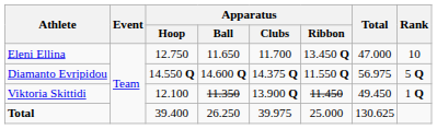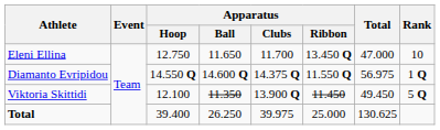 <table class=wikitable style="font-size:90%">
 <tr>
 <th rowspan=2>Athlete</th>
 <th rowspan=2>Event</th>
 <th colspan=4>Apparatus</th>
 <th rowspan=2>Total</th>
 <th rowspan=2>Rank</th>
 </tr>
 <tr style="font-size:95%;">
 <th>Hoop</th>
 <th>Ball</th>
 <th>Clubs</th>
 <th>Ribbon</th>
 </tr>
 <tr align=center>
 <td align=left><a href='#'>Eleni Ellina</a></td>
 <td align=left rowspan=4><a href='#'>Team</a></td>
 <td>12.750</td>
 <td>11.650</td>
 <td>11.700</td>
 <td>13.450 <strong>Q</strong></td>
 <td>47.000</td>
 <td>10</td>
 </tr>
 <tr align=center>
 <td align=left><a href='#'>Diamanto Evripidou</a></td>
 <td>14.550 <strong>Q</strong></td>
 <td>14.600 <strong>Q</strong></td>
 <td>14.375 <strong>Q</strong></td>
 <td>11.550 <strong>Q</strong></td>
 <td>56.975</td>
-<td>5 <strong>Q</strong></td>
+<td>1 <strong>Q</strong></td>
 </tr>
 <tr align=center>
 <td align=left><a href='#'>Viktoria Skittidi</a></td>
 <td>12.100</td>
 <td><s>11.350</s></td>
 <td>13.900 <strong>Q</strong></td>
 <td><s>11.450</s></td>
 <td>49.450</td>
-<td>1 <strong>Q</strong></td>
+<td>5 <strong>Q</strong></td>
 </tr>
 <tr align=center>
 <td align=left><strong>Total</strong></td>
 <td>39.400</td>
 <td>26.250</td>
 <td>39.975</td>
 <td>25.000</td>
 <td>130.625</td>
 <td></td>
 </tr>
 </table>
